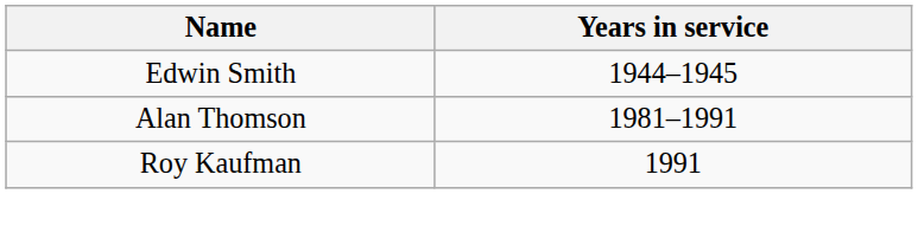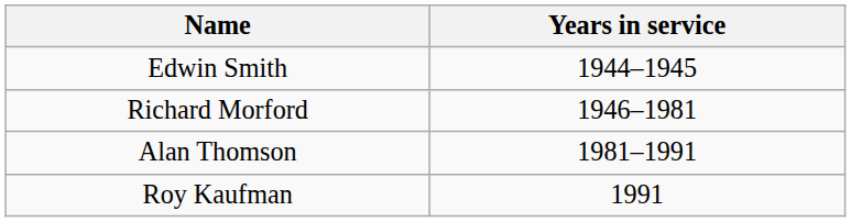 <table class="wikitable" style="margin:1em auto; text-align:center; width:40%;">
 <tr>
 <th scope="col">Name</th>
 <th scope="col">Years in service</th>
 </tr>
 <tr>
 <td>Edwin Smith</td>
 <td>1944–1945</td>
 </tr>
 <tr>
+<td>Richard Morford</td>
+<td>1946–1981</td>
+</tr>
+<tr>
 <td>Alan Thomson</td>
 <td>1981–1991</td>
 </tr>
 <tr>
 <td>Roy Kaufman</td>
 <td>1991</td>
 </tr>
 </table>
